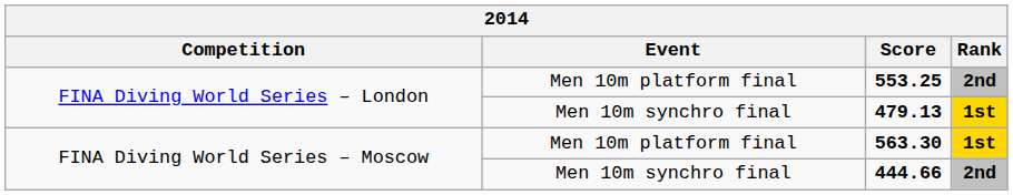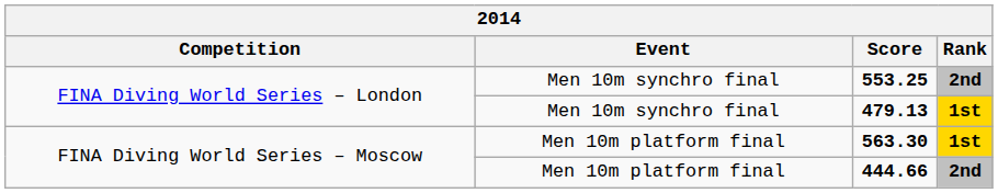 <table class="wikitable" style="text-align:center; font-size:small;">
 <tr>
 <th colspan="4"><strong>2014</strong></th>
 </tr>
 <tr>
 <th width="300">Competition<br></th>
 <th width="240">Event</th>
 <th width="50">Score</th>
 <th width="30">Rank</th>
 </tr>
 <tr>
 <td rowspan="2"><a href='#'>FINA Diving World Series</a> – London</td>
-<td>Men 10m platform final</td>
+<td>Men 10m synchro final</td>
 <td><strong>553.25</strong></td>
 <td bgcolor="silver"><strong>2nd</strong></td>
 </tr>
 <tr>
 <td>Men 10m synchro final</td>
 <td><strong>479.13</strong></td>
 <td bgcolor="gold"><strong>1st</strong></td>
 </tr>
 <tr>
 <td rowspan="2">FINA Diving World Series – Moscow</td>
 <td>Men 10m platform final</td>
 <td><strong>563.30</strong></td>
 <td bgcolor="gold"><strong>1st</strong></td>
 </tr>
 <tr>
-<td>Men 10m synchro final</td>
+<td>Men 10m platform final</td>
 <td><strong>444.66</strong></td>
 <td bgcolor="silver"><strong>2nd</strong></td>
 </tr>
 </table>
